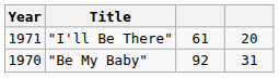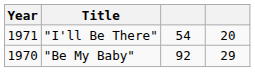 <table class="wikitable">
 <tr>
 <th>Year</th>
 <th>Title</th>
 <th width="40"></th>
 <th width="40"></th>
 </tr>
 <tr>
 <td rowspan="1">1971</td>
 <td>"I'll Be There"</td>
-<td align="center">61</td>
+<td align="center">54</td>
 <td align="center">20</td>
 </tr>
 <tr>
 <td rowspan="1">1970</td>
 <td>"Be My Baby"</td>
 <td align="center">92</td>
-<td align="center">31</td>
+<td align="center">29</td>
 </tr>
 </table>
